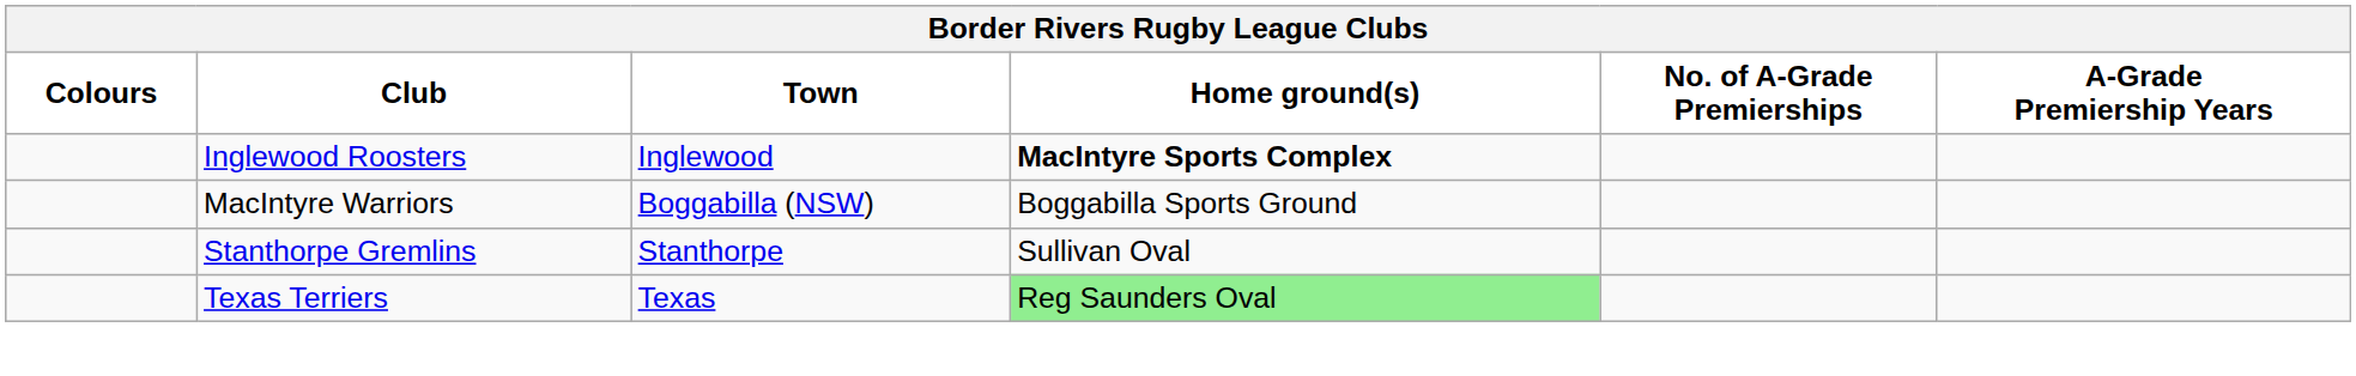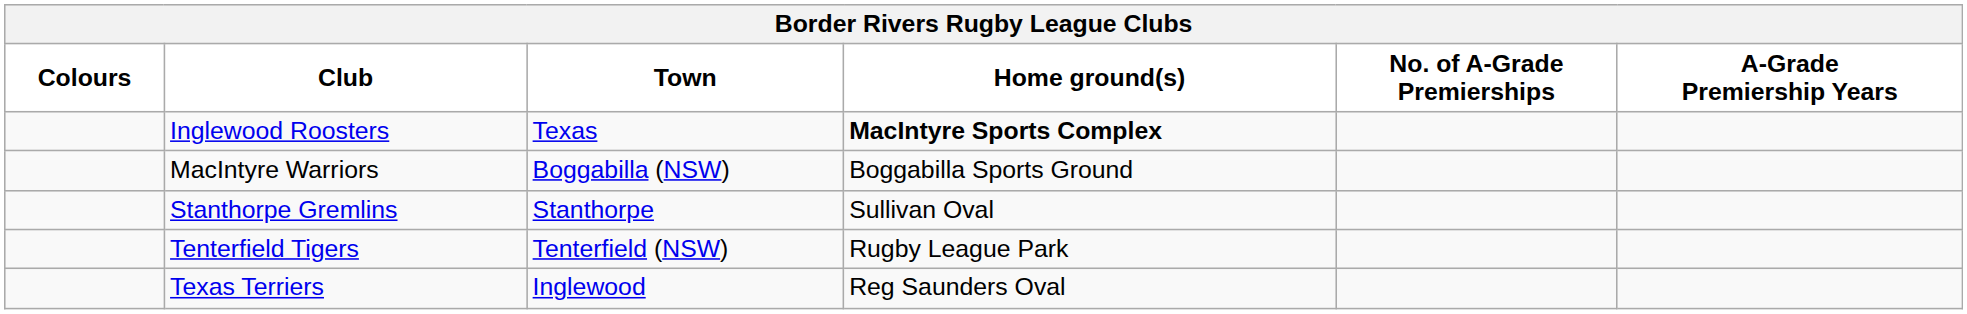 <table class="wikitable" style="width:100%; text-align:left">
 <tr>
 <th colspan="6">Border Rivers Rugby League Clubs</th>
 </tr>
 <tr>
 <th style="background:white">Colours</th>
 <th style="background:white">Club</th>
 <th style="background:white">Town</th>
 <th style="background:white">Home ground(s)</th>
 <th style="background:white">No. of A-Grade<br>Premierships</th>
 <th style="background:white">A-Grade<br>Premiership Years</th>
 </tr>
 <tr>
 <td></td>
 <td><a href='#'>Inglewood Roosters</a></td>
-<td><a href='#'>Inglewood</a></td>
+<td><a href='#'>Texas</a></td>
 <td><strong>MacIntyre Sports Complex</strong></td>
 <td></td>
 <td></td>
 </tr>
 <tr>
 <td></td>
 <td>MacIntyre Warriors</td>
 <td><a href='#'>Boggabilla</a> (<a href='#'>NSW</a>)</td>
 <td>Boggabilla Sports Ground</td>
 <td></td>
 <td></td>
 </tr>
 <tr>
 <td></td>
 <td><a href='#'>Stanthorpe Gremlins</a></td>
 <td><a href='#'>Stanthorpe</a></td>
 <td>Sullivan Oval</td>
 <td></td>
 <td></td>
 </tr>
 <tr>
 <td></td>
+<td><a href='#'>Tenterfield Tigers</a></td>
+<td><a href='#'>Tenterfield</a> (<a href='#'>NSW</a>)</td>
+<td>Rugby League Park</td>
+<td></td>
+<td></td>
+</tr>
+<tr>
+<td></td>
 <td><a href='#'>Texas Terriers</a></td>
-<td><a href='#'>Texas</a></td>
-<td style="background: lightgreen;">Reg Saunders Oval</td>
+<td><a href='#'>Inglewood</a></td>
+<td>Reg Saunders Oval</td>
 <td></td>
 <td></td>
 </tr>
 </table>
